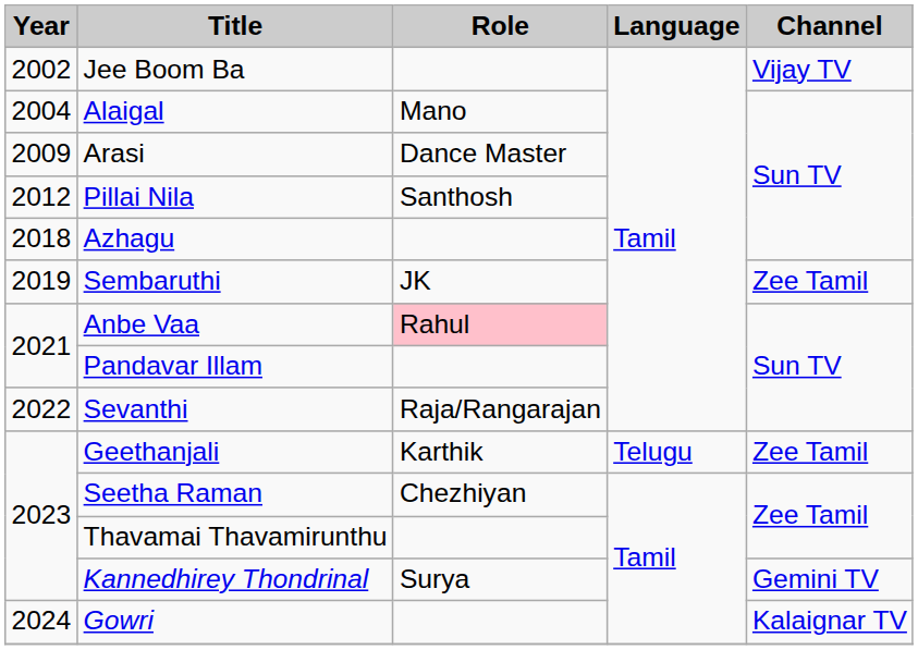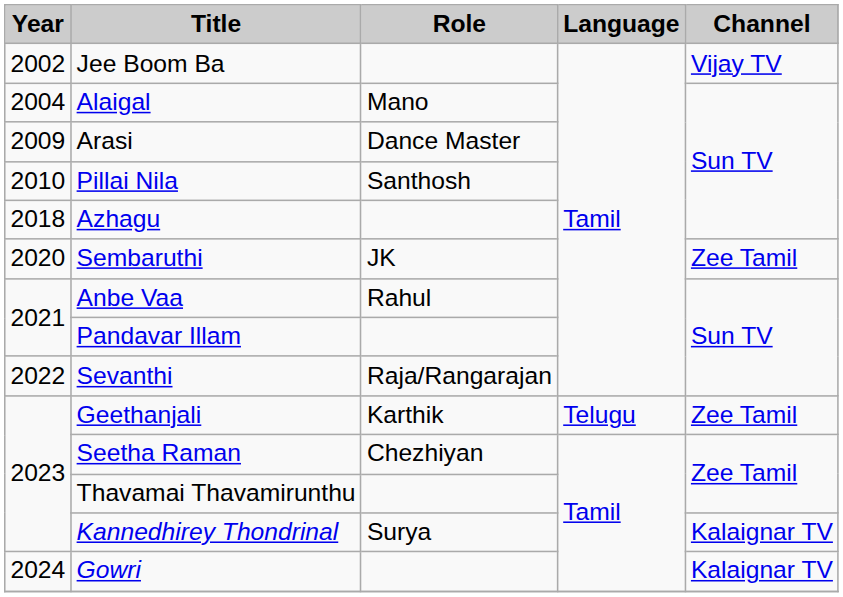 <table class="wikitable">
 <tr>
 <th style="background:#ccc;">Year</th>
 <th style="background:#ccc;">Title</th>
 <th style="background:#ccc;">Role</th>
 <th style="background:#ccc;">Language</th>
 <th style="background:#ccc;">Channel</th>
 </tr>
 <tr>
 <td>2002</td>
 <td>Jee Boom Ba</td>
 <td></td>
 <td rowspan="9"><a href='#'>Tamil</a></td>
 <td><a href='#'>Vijay TV</a></td>
 </tr>
 <tr>
 <td>2004</td>
 <td><a href='#'>Alaigal</a></td>
 <td>Mano</td>
 <td rowspan="4"><a href='#'>Sun TV</a></td>
 </tr>
 <tr>
 <td>2009</td>
 <td>Arasi</td>
 <td>Dance Master</td>
 </tr>
 <tr>
-<td>2012</td>
+<td>2010</td>
 <td><a href='#'>Pillai Nila</a></td>
 <td>Santhosh</td>
 </tr>
 <tr>
 <td>2018</td>
 <td><a href='#'>Azhagu</a></td>
 <td></td>
 </tr>
 <tr>
-<td>2019</td>
+<td>2020</td>
 <td><a href='#'>Sembaruthi</a></td>
 <td>JK</td>
 <td><a href='#'>Zee Tamil</a></td>
 </tr>
 <tr>
 <td rowspan="2">2021</td>
 <td><a href='#'>Anbe Vaa</a></td>
-<td style="background: pink;">Rahul</td>
+<td>Rahul</td>
 <td rowspan="3"><a href='#'>Sun TV</a></td>
 </tr>
 <tr>
 <td><a href='#'>Pandavar Illam</a></td>
 <td></td>
 </tr>
 <tr>
 <td>2022</td>
 <td><a href='#'>Sevanthi</a></td>
 <td>Raja/Rangarajan</td>
 </tr>
 <tr>
 <td rowspan="4">2023</td>
 <td><a href='#'>Geethanjali</a></td>
 <td>Karthik</td>
 <td><a href='#'>Telugu</a></td>
 <td><a href='#'>Zee Tamil</a></td>
 </tr>
 <tr>
 <td><a href='#'>Seetha Raman</a></td>
 <td>Chezhiyan</td>
 <td rowspan="4"><a href='#'>Tamil</a></td>
 <td rowspan="2"><a href='#'>Zee Tamil</a></td>
 </tr>
 <tr>
 <td>Thavamai Thavamirunthu</td>
 </tr>
 <tr>
 <td><em><a href='#'>Kannedhirey Thondrinal</a></em></td>
 <td>Surya</td>
-<td><a href='#'>Gemini TV</a></td>
+<td><a href='#'>Kalaignar TV</a></td>
 </tr>
 <tr>
 <td>2024</td>
 <td><em><a href='#'>Gowri</a></em></td>
 <td></td>
 <td><a href='#'>Kalaignar TV</a></td>
 </tr>
 <tr>
 </tr>
 </table>
